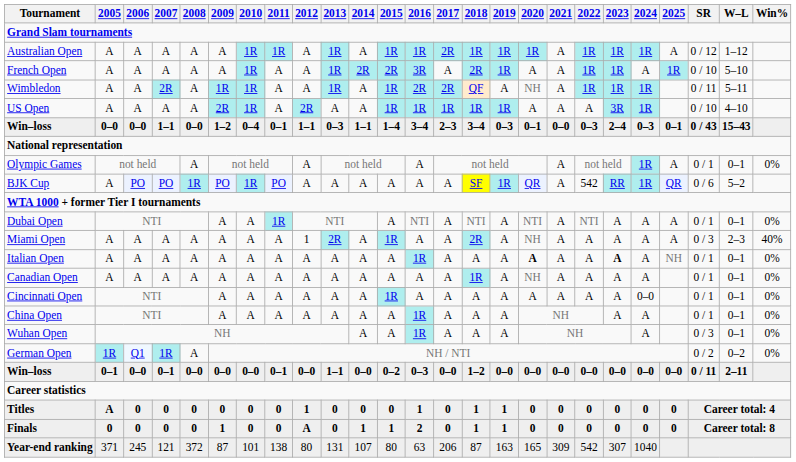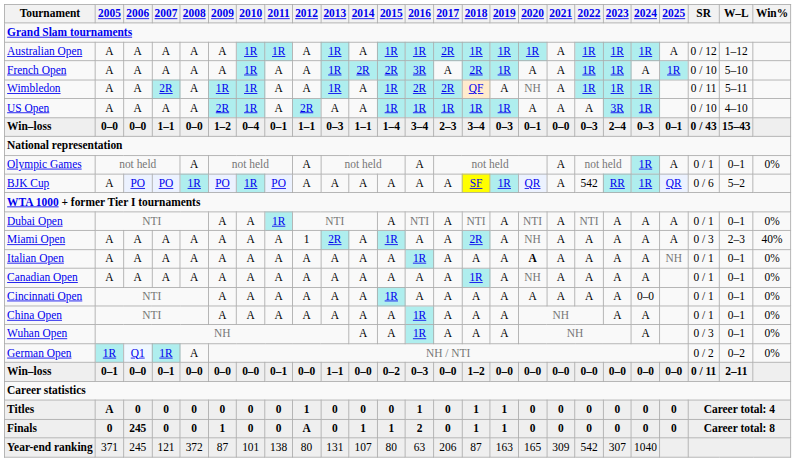 <table class="wikitable nowrap" style=font-size:85%;text-align:center>
 <tr>
 <th>Tournament</th>
 <th><a href='#'>2005</a></th>
 <th><a href='#'>2006</a></th>
 <th><a href='#'>2007</a></th>
 <th><a href='#'>2008</a></th>
 <th><a href='#'>2009</a></th>
 <th><a href='#'>2010</a></th>
 <th><a href='#'>2011</a></th>
 <th><a href='#'>2012</a></th>
 <th><a href='#'>2013</a></th>
 <th><a href='#'>2014</a></th>
 <th><a href='#'>2015</a></th>
 <th><a href='#'>2016</a></th>
 <th><a href='#'>2017</a></th>
 <th><a href='#'>2018</a></th>
 <th><a href='#'>2019</a></th>
 <th><a href='#'>2020</a></th>
 <th><a href='#'>2021</a></th>
 <th><a href='#'>2022</a></th>
 <th><a href='#'>2023</a></th>
 <th><a href='#'>2024</a></th>
 <th><a href='#'>2025</a></th>
 <th>SR</th>
 <th>W–L</th>
 <th>Win%</th>
 </tr>
 <tr>
 <td colspan="25" align="left"><strong><a href='#'>Grand Slam tournaments</a></strong></td>
 </tr>
 <tr>
 <td style="text-align:left"><a href='#'>Australian Open</a></td>
 <td>A</td>
 <td>A</td>
 <td>A</td>
 <td>A</td>
 <td>A</td>
 <td style="background:#afeeee;"><a href='#'>1R</a></td>
 <td style="background:#afeeee;"><a href='#'>1R</a></td>
 <td>A</td>
 <td style="background:#afeeee;"><a href='#'>1R</a></td>
 <td>A</td>
 <td style="background:#afeeee;"><a href='#'>1R</a></td>
 <td style="background:#afeeee;"><a href='#'>1R</a></td>
 <td style="background:#afeeee;"><a href='#'>2R</a></td>
 <td style="background:#afeeee;"><a href='#'>1R</a></td>
 <td style="background:#afeeee;"><a href='#'>1R</a></td>
 <td style="background:#afeeee;"><a href='#'>1R</a></td>
 <td>A</td>
 <td style="background:#afeeee;"><a href='#'>1R</a></td>
 <td style="background:#afeeee;"><a href='#'>1R</a></td>
 <td style="background:#afeeee;"><a href='#'>1R</a></td>
 <td>A</td>
 <td>0 / 12</td>
 <td>1–12</td>
 <td></td>
 </tr>
 <tr>
 <td style="text-align:left"><a href='#'>French Open</a></td>
 <td>A</td>
 <td>A</td>
 <td>A</td>
 <td>A</td>
 <td>A</td>
 <td style="background:#afeeee;"><a href='#'>1R</a></td>
 <td>A</td>
 <td>A</td>
 <td style="background:#afeeee;"><a href='#'>1R</a></td>
 <td style="background:#afeeee;"><a href='#'>2R</a></td>
 <td style="background:#afeeee;"><a href='#'>2R</a></td>
 <td style="background:#afeeee;"><a href='#'>3R</a></td>
 <td>A</td>
 <td style="background:#afeeee;"><a href='#'>2R</a></td>
 <td style="background:#afeeee;"><a href='#'>1R</a></td>
 <td>A</td>
 <td>A</td>
 <td style="background:#afeeee;"><a href='#'>1R</a></td>
 <td style="background:#afeeee;"><a href='#'>1R</a></td>
 <td>A</td>
 <td style="background:#afeeee;"><a href='#'>1R</a></td>
 <td>0 / 10</td>
 <td>5–10</td>
 <td></td>
 </tr>
 <tr>
 <td style="text-align:left"><a href='#'>Wimbledon</a></td>
 <td>A</td>
 <td>A</td>
 <td style="background:#afeeee;"><a href='#'>2R</a></td>
 <td>A</td>
 <td style="background:#afeeee;"><a href='#'>1R</a></td>
 <td style="background:#afeeee;"><a href='#'>1R</a></td>
 <td>A</td>
 <td>A</td>
 <td style="background:#afeeee;"><a href='#'>1R</a></td>
 <td>A</td>
 <td style="background:#afeeee;"><a href='#'>1R</a></td>
 <td style="background:#afeeee;"><a href='#'>2R</a></td>
 <td style="background:#afeeee;"><a href='#'>2R</a></td>
 <td style="background:#ffebcd;"><a href='#'>QF</a></td>
 <td>A</td>
 <td style="color:#767676;">NH</td>
 <td>A</td>
 <td style="background:#afeeee;"><a href='#'>1R</a></td>
 <td style="background:#afeeee;"><a href='#'>1R</a></td>
 <td style="background:#afeeee;"><a href='#'>1R</a></td>
 <td></td>
 <td>0 / 11</td>
 <td>5–11</td>
 <td></td>
 </tr>
 <tr>
 <td style="text-align:left"><a href='#'>US Open</a></td>
 <td>A</td>
 <td>A</td>
 <td>A</td>
 <td>A</td>
 <td style="background:#afeeee;"><a href='#'>2R</a></td>
 <td style="background:#afeeee;"><a href='#'>1R</a></td>
 <td>A</td>
 <td style="background:#afeeee;"><a href='#'>2R</a></td>
 <td>A</td>
 <td>A</td>
 <td style="background:#afeeee;"><a href='#'>1R</a></td>
 <td style="background:#afeeee;"><a href='#'>1R</a></td>
 <td style="background:#afeeee;"><a href='#'>1R</a></td>
 <td style="background:#afeeee;"><a href='#'>1R</a></td>
 <td style="background:#afeeee;"><a href='#'>1R</a></td>
 <td>A</td>
 <td>A</td>
 <td>A</td>
 <td style="background:#afeeee;"><a href='#'>3R</a></td>
 <td style="background:#afeeee;"><a href='#'>1R</a></td>
 <td></td>
 <td>0 / 10</td>
 <td>4–10</td>
 <td></td>
 </tr>
 <tr style="font-weight:bold; background:#efefef;">
 <td style=text-align:left>Win–loss</td>
 <td>0–0</td>
 <td>0–0</td>
 <td>1–1</td>
 <td>0–0</td>
 <td>1–2</td>
 <td>0–4</td>
 <td>0–1</td>
 <td>1–1</td>
 <td>0–3</td>
 <td>1–1</td>
 <td>1–4</td>
 <td>3–4</td>
 <td>2–3</td>
 <td>3–4</td>
 <td>0–3</td>
 <td>0–1</td>
 <td>0–0</td>
 <td>0–3</td>
 <td>2–4</td>
 <td>0–3</td>
 <td>0–1</td>
 <td>0 / 43</td>
 <td>15–43</td>
 <td></td>
 </tr>
 <tr>
 <td colspan="25" align="left"><strong>National representation</strong></td>
 </tr>
 <tr>
 <td style="text-align:left"><a href='#'>Olympic Games</a></td>
 <td colspan=3 style=color:#767676>not held</td>
 <td>A</td>
 <td colspan=3 style=color:#767676>not held</td>
 <td>A</td>
 <td colspan=3 style=color:#767676>not held</td>
 <td>A</td>
 <td colspan=4 style=color:#767676>not held</td>
 <td>A</td>
 <td colspan=2 style=color:#767676>not held</td>
 <td bgcolor=afeeee><a href='#'>1R</a></td>
 <td>A</td>
 <td>0 / 1</td>
 <td>0–1</td>
 <td>0%</td>
 </tr>
 <tr>
 <td style="text-align:left"><a href='#'>BJK Cup</a></td>
 <td>A</td>
 <td bgcolor=ecf2ff><a href='#'>PO</a></td>
 <td bgcolor=ecf2ff><a href='#'>PO</a></td>
 <td bgcolor=afeeee><a href='#'>1R</a></td>
 <td bgcolor=ecf2ff><a href='#'>PO</a></td>
 <td bgcolor=afeeee><a href='#'>1R</a></td>
 <td bgcolor=ecf2ff><a href='#'>PO</a></td>
 <td>A</td>
 <td>A</td>
 <td>A</td>
 <td>A</td>
 <td>A</td>
 <td>A</td>
 <td bgcolor=yellow><a href='#'>SF</a></td>
 <td bgcolor=afeeee><a href='#'>1R</a></td>
 <td bgcolor=ecf2ff><a href='#'>QR</a></td>
 <td>A</td>
 <td>542</td>
 <td bgcolor=afeeee><a href='#'>RR</a></td>
 <td bgcolor=afeeee><a href='#'>1R</a></td>
 <td bgcolor=ecf2ff><a href='#'>QR</a></td>
 <td>0 / 6</td>
 <td>5–2</td>
 <td></td>
 </tr>
 <tr>
 <td colspan="25" align="left"><strong><a href='#'>WTA 1000</a> + former Tier I tournaments </strong></td>
 </tr>
 <tr>
 <td align=left><a href='#'>Dubai Open</a></td>
 <td colspan=4 style=color:#767676>NTI</td>
 <td>A</td>
 <td>A</td>
 <td bgcolor=afeeee><a href='#'>1R</a></td>
 <td colspan=3 style=color:#767676>NTI</td>
 <td>A</td>
 <td style=color:#767676>NTI</td>
 <td>A</td>
 <td style=color:#767676>NTI</td>
 <td>A</td>
 <td style=color:#767676>NTI</td>
 <td>A</td>
 <td style=color:#767676>NTI</td>
 <td>A</td>
 <td>A</td>
 <td>A</td>
 <td>0 / 1</td>
 <td>0–1</td>
 <td>0%</td>
 </tr>
 <tr>
 <td align=left><a href='#'>Miami Open</a></td>
 <td>A</td>
 <td>A</td>
 <td>A</td>
 <td>A</td>
 <td>A</td>
 <td>A</td>
 <td>A</td>
 <td>1</td>
 <td bgcolor=afeeee><a href='#'>2R</a></td>
 <td>A</td>
 <td bgcolor=afeeee><a href='#'>1R</a></td>
 <td>A</td>
 <td>A</td>
 <td bgcolor=afeeee><a href='#'>2R</a></td>
 <td>A</td>
 <td style="color:#767676">NH</td>
 <td>A</td>
 <td>A</td>
 <td>A</td>
 <td>A</td>
 <td>A</td>
 <td>0 / 3</td>
 <td>2–3</td>
 <td>40%</td>
 </tr>
 <tr>
 <td align=left><a href='#'>Italian Open</a></td>
 <td>A</td>
 <td>A</td>
 <td>A</td>
 <td>A</td>
 <td>A</td>
 <td>A</td>
 <td>A</td>
 <td>A</td>
 <td>A</td>
 <td>A</td>
 <td>A</td>
 <td bgcolor=afeeee><a href='#'>1R</a></td>
 <td>A</td>
 <td>A</td>
 <td>A</td>
 <td><strong>A</strong></td>
 <td>A</td>
 <td>A</td>
-<td><strong>A</strong></td>
+<td>A</td>
 <td>A</td>
 <td style=color:#767676>NH</td>
 <td>0 / 1</td>
 <td>0–1</td>
 <td>0%</td>
 </tr>
 <tr>
 <td align=left><a href='#'>Canadian Open</a></td>
 <td>A</td>
 <td>A</td>
 <td>A</td>
 <td>A</td>
 <td>A</td>
 <td>A</td>
 <td>A</td>
 <td>A</td>
 <td>A</td>
 <td>A</td>
 <td>A</td>
 <td>A</td>
 <td>A</td>
 <td bgcolor=afeeee><a href='#'>1R</a></td>
 <td>A</td>
 <td style="color:#767676">NH</td>
 <td>A</td>
 <td>A</td>
 <td>A</td>
 <td>A</td>
 <td></td>
 <td>0 / 1</td>
 <td>0–1</td>
 <td>0%</td>
 </tr>
 <tr>
 <td align=left><a href='#'>Cincinnati Open</a></td>
 <td colspan=4 style=color:#767676>NTI</td>
 <td>A</td>
 <td>A</td>
 <td>A</td>
 <td>A</td>
 <td>A</td>
 <td>A</td>
 <td bgcolor=afeeee><a href='#'>1R</a></td>
 <td>A</td>
 <td>A</td>
 <td>A</td>
 <td>A</td>
 <td>A</td>
 <td>A</td>
 <td>A</td>
 <td>A</td>
 <td>0–0</td>
 <td></td>
 <td>0 / 1</td>
 <td>0–1</td>
 <td>0%</td>
 </tr>
 <tr>
 <td align=left><a href='#'>China Open</a></td>
 <td colspan=4 style=color:#767676>NTI</td>
 <td>A</td>
 <td>A</td>
 <td>A</td>
 <td>A</td>
 <td>A</td>
 <td>A</td>
 <td>A</td>
 <td bgcolor=afeeee><a href='#'>1R</a></td>
 <td>A</td>
 <td>A</td>
 <td>A</td>
 <td colspan=3 style="color:#767676">NH</td>
 <td>A</td>
 <td>A</td>
 <td></td>
 <td>0 / 1</td>
 <td>0–1</td>
 <td>0%</td>
 </tr>
 <tr>
 <td align=left><a href='#'>Wuhan Open</a></td>
 <td colspan=9 style="color:#767676">NH</td>
 <td>A</td>
 <td>A</td>
 <td bgcolor=afeeee><a href='#'>1R</a></td>
 <td>A</td>
 <td>A</td>
 <td>A</td>
 <td colspan=4 style="color:#767676">NH</td>
 <td>A</td>
 <td></td>
 <td>0 / 3</td>
 <td>0–1</td>
 <td>0%</td>
 </tr>
 <tr>
 <td align=left><a href='#'>German Open</a></td>
 <td bgcolor=afeeee><a href='#'>1R</a></td>
 <td bgcolor=f0f8ff><a href='#'>Q1</a></td>
 <td bgcolor=afeeee><a href='#'>1R</a></td>
 <td>A</td>
 <td colspan=17 style=color:#767676>NH / NTI</td>
 <td>0 / 2</td>
 <td>0–2</td>
 <td>0%</td>
 </tr>
 <tr style="font-weight:bold; background:#efefef;">
 <td style=text-align:left>Win–loss</td>
 <td>0–1</td>
 <td>0–0</td>
 <td>0–1</td>
 <td>0–0</td>
 <td>0–0</td>
 <td>0–0</td>
 <td>0–1</td>
 <td>0–0</td>
 <td>1–1</td>
 <td>0–0</td>
 <td>0–2</td>
 <td>0–3</td>
 <td>0–0</td>
 <td>1–2</td>
 <td>0–0</td>
 <td>0–0</td>
 <td>0–0</td>
 <td>0–0</td>
 <td>0–0</td>
 <td>0–0</td>
 <td>0–0</td>
 <td>0 / 11</td>
 <td>2–11</td>
 <td></td>
 </tr>
 <tr>
 <td colspan="25" align="left"><strong>Career statistics</strong></td>
 </tr>
 <tr style="font-weight:bold; background:#efefef;">
 <td style=text-align:left>Titles</td>
 <td>A</td>
 <td>0</td>
 <td>0</td>
 <td>0</td>
 <td>0</td>
 <td>0</td>
 <td>0</td>
 <td>1</td>
 <td>0</td>
 <td>0</td>
 <td>0</td>
 <td>1</td>
 <td>0</td>
 <td>1</td>
 <td>1</td>
 <td>0</td>
 <td>0</td>
 <td>0</td>
 <td>0</td>
 <td>0</td>
 <td>0</td>
 <td colspan="3">Career total: 4</td>
 </tr>
 <tr style="font-weight:bold; background:#efefef;">
 <td align=left>Finals</td>
 <td>0</td>
-<td>0</td>
+<td>245</td>
 <td>0</td>
 <td>0</td>
 <td>1</td>
 <td>0</td>
 <td>0</td>
 <td>A</td>
 <td>0</td>
 <td>1</td>
 <td>1</td>
 <td>2</td>
 <td>0</td>
 <td>1</td>
 <td>1</td>
 <td>0</td>
 <td>0</td>
 <td>0</td>
 <td>0</td>
 <td>0</td>
 <td>0</td>
 <td colspan="3">Career total: 8</td>
 </tr>
 <tr bgcolor="efefef">
 <td align=left><strong>Year-end ranking</strong></td>
 <td>371</td>
 <td>245</td>
 <td>121</td>
 <td>372</td>
 <td>87</td>
 <td>101</td>
 <td>138</td>
 <td>80</td>
 <td>131</td>
 <td>107</td>
 <td>80</td>
 <td>63</td>
 <td>206</td>
 <td>87</td>
 <td>163</td>
 <td>165</td>
 <td>309</td>
 <td>542</td>
 <td>307</td>
 <td>1040</td>
 <td></td>
 <td colspan="3"></td>
 </tr>
 </table>
